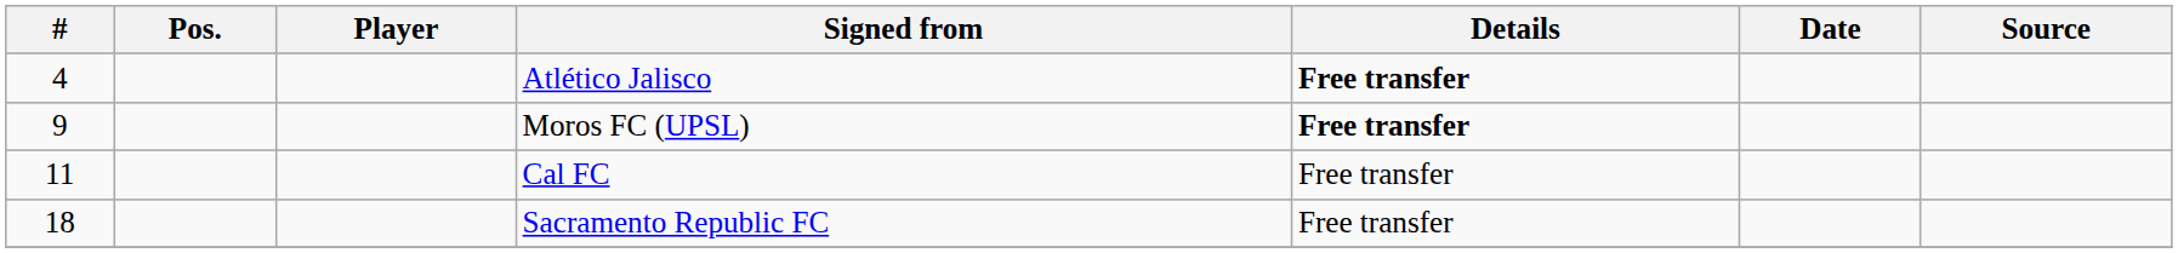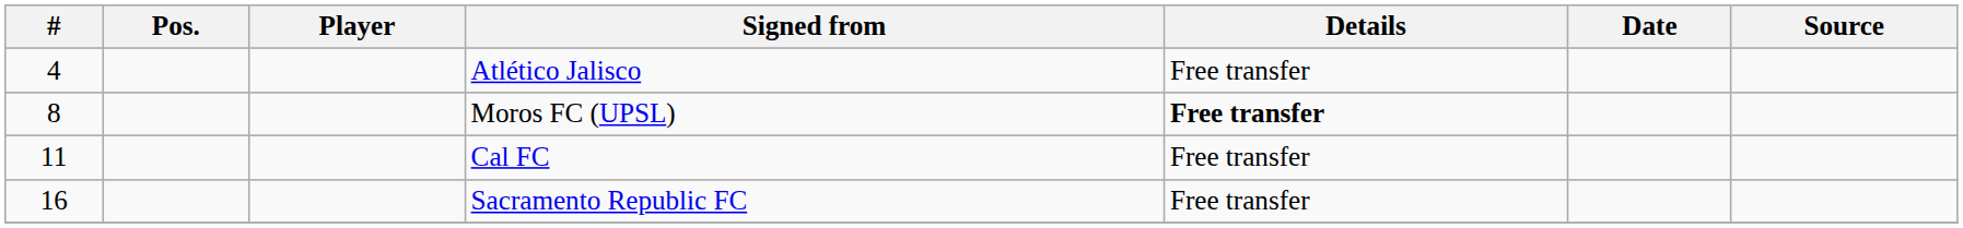 <table class="wikitable sortable" style="width:90%; text-align:left;">
 <tr>
 <th>#</th>
 <th>Pos.</th>
 <th>Player</th>
 <th>Signed from</th>
 <th>Details</th>
 <th>Date</th>
 <th>Source</th>
 </tr>
 <tr>
 <td align=center>4</td>
 <td align=center></td>
 <td></td>
 <td> <a href='#'>Atlético Jalisco</a></td>
-<td><strong>Free transfer</strong></td>
+<td>Free transfer</td>
 <td></td>
 <td align=center></td>
 </tr>
 <tr>
-<td align=center>9</td>
+<td align=center>8</td>
 <td align=center></td>
 <td></td>
 <td> Moros FC (<a href='#'>UPSL</a>)</td>
 <td><strong>Free transfer</strong></td>
 <td></td>
 <td align=center></td>
 </tr>
 <tr>
 <td align=center>11</td>
 <td align=center></td>
 <td></td>
 <td> <a href='#'>Cal FC</a></td>
 <td>Free transfer</td>
 <td></td>
 <td align=center></td>
 </tr>
 <tr>
-<td align=center>18</td>
+<td align=center>16</td>
 <td align=center></td>
 <td></td>
 <td> <a href='#'>Sacramento Republic FC</a></td>
 <td>Free transfer</td>
 <td></td>
 <td align=center></td>
 </tr>
 <tr>
 </tr>
 </table>
